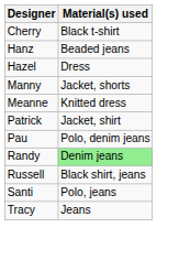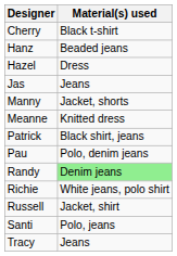 <table class="wikitable">
 <tr>
 <th>Designer</th>
 <th>Material(s) used</th>
 </tr>
 <tr>
 <td>Cherry</td>
 <td>Black t-shirt</td>
 </tr>
 <tr>
 <td>Hanz</td>
 <td>Beaded jeans</td>
 </tr>
 <tr>
 <td>Hazel</td>
 <td>Dress</td>
 </tr>
 <tr>
+<td>Jas</td>
+<td>Jeans</td>
+</tr>
+<tr>
 <td>Manny</td>
 <td>Jacket, shorts</td>
 </tr>
 <tr>
 <td>Meanne</td>
 <td>Knitted dress</td>
 </tr>
 <tr>
 <td>Patrick</td>
-<td>Jacket, shirt</td>
+<td>Black shirt, jeans</td>
 </tr>
 <tr>
 <td>Pau</td>
 <td>Polo, denim jeans</td>
 </tr>
 <tr>
 <td>Randy</td>
 <td style="background: lightgreen;">Denim jeans</td>
 </tr>
 <tr>
+<td>Richie</td>
+<td>White jeans, polo shirt</td>
+</tr>
+<tr>
 <td>Russell</td>
-<td>Black shirt, jeans</td>
+<td>Jacket, shirt</td>
 </tr>
 <tr>
 <td>Santi</td>
 <td>Polo, jeans</td>
 </tr>
 <tr>
 <td>Tracy</td>
 <td>Jeans</td>
 </tr>
 </table>
